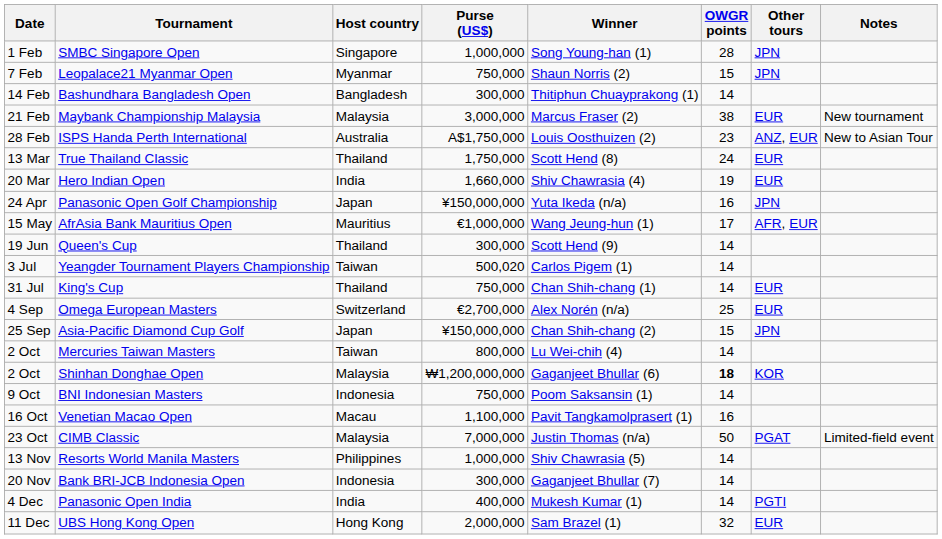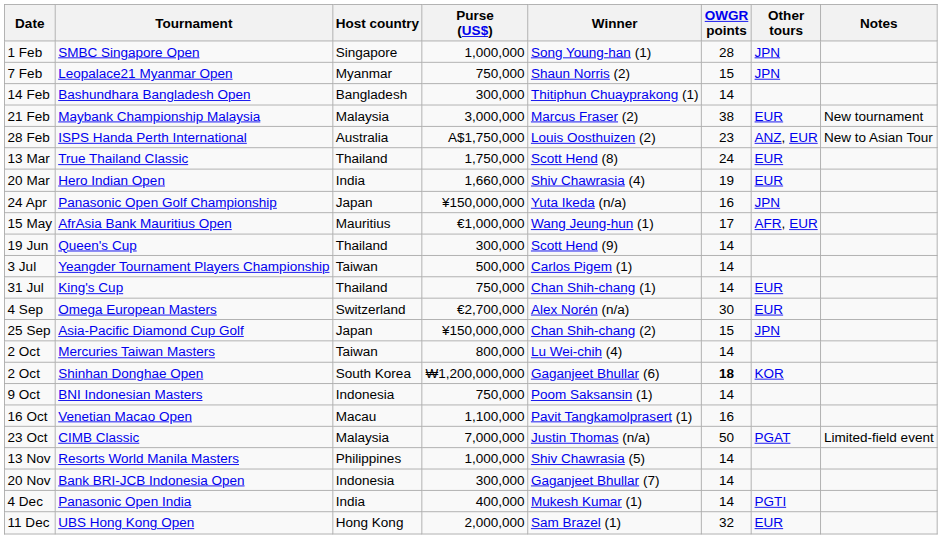 <table class="wikitable" style="font-size:95%">
 <tr>
 <th>Date</th>
 <th>Tournament</th>
 <th>Host country</th>
 <th>Purse<br>(<a href='#'>US$</a>)</th>
 <th>Winner</th>
 <th><a href='#'>OWGR</a><br>points</th>
 <th>Other<br>tours</th>
 <th>Notes</th>
 </tr>
 <tr>
 <td>1 Feb</td>
 <td><a href='#'>SMBC Singapore Open</a></td>
 <td>Singapore</td>
 <td align=right>1,000,000</td>
 <td> <a href='#'>Song Young-han</a> (1)</td>
 <td align=center>28</td>
 <td><a href='#'>JPN</a></td>
 <td></td>
 </tr>
 <tr>
 <td>7 Feb</td>
 <td><a href='#'>Leopalace21 Myanmar Open</a></td>
 <td>Myanmar</td>
 <td align=right>750,000</td>
 <td> <a href='#'>Shaun Norris</a> (2)</td>
 <td align=center>15</td>
 <td><a href='#'>JPN</a></td>
 <td></td>
 </tr>
 <tr>
 <td>14 Feb</td>
 <td><a href='#'>Bashundhara Bangladesh Open</a></td>
 <td>Bangladesh</td>
 <td align=right>300,000</td>
 <td> <a href='#'>Thitiphun Chuayprakong</a> (1)</td>
 <td align=center>14</td>
 <td></td>
 <td></td>
 </tr>
 <tr>
 <td>21 Feb</td>
 <td><a href='#'>Maybank Championship Malaysia</a></td>
 <td>Malaysia</td>
 <td align=right>3,000,000</td>
 <td> <a href='#'>Marcus Fraser</a> (2)</td>
 <td align=center>38</td>
 <td><a href='#'>EUR</a></td>
 <td>New tournament</td>
 </tr>
 <tr>
 <td>28 Feb</td>
 <td><a href='#'>ISPS Handa Perth International</a></td>
 <td>Australia</td>
 <td align=right>A$1,750,000</td>
 <td> <a href='#'>Louis Oosthuizen</a> (2)</td>
 <td align=center>23</td>
 <td><a href='#'>ANZ</a>, <a href='#'>EUR</a></td>
 <td>New to Asian Tour</td>
 </tr>
 <tr>
 <td>13 Mar</td>
 <td><a href='#'>True Thailand Classic</a></td>
 <td>Thailand</td>
 <td align=right>1,750,000</td>
 <td> <a href='#'>Scott Hend</a> (8)</td>
 <td align=center>24</td>
 <td><a href='#'>EUR</a></td>
 <td></td>
 </tr>
 <tr>
 <td>20 Mar</td>
 <td><a href='#'>Hero Indian Open</a></td>
 <td>India</td>
 <td align=right>1,660,000</td>
 <td> <a href='#'>Shiv Chawrasia</a> (4)</td>
 <td align=center>19</td>
 <td><a href='#'>EUR</a></td>
 <td></td>
 </tr>
 <tr>
 <td>24 Apr</td>
 <td><a href='#'>Panasonic Open Golf Championship</a></td>
 <td>Japan</td>
 <td align=right>¥150,000,000</td>
 <td> <a href='#'>Yuta Ikeda</a> (n/a)</td>
 <td align=center>16</td>
 <td><a href='#'>JPN</a></td>
 <td></td>
 </tr>
 <tr>
 <td>15 May</td>
 <td><a href='#'>AfrAsia Bank Mauritius Open</a></td>
 <td>Mauritius</td>
 <td align=right>€1,000,000</td>
 <td> <a href='#'>Wang Jeung-hun</a> (1)</td>
 <td align=center>17</td>
 <td><a href='#'>AFR</a>, <a href='#'>EUR</a></td>
 <td></td>
 </tr>
 <tr>
 <td>19 Jun</td>
 <td><a href='#'>Queen's Cup</a></td>
 <td>Thailand</td>
 <td align=right>300,000</td>
 <td> <a href='#'>Scott Hend</a> (9)</td>
 <td align=center>14</td>
 <td></td>
 <td></td>
 </tr>
 <tr>
 <td>3 Jul</td>
 <td><a href='#'>Yeangder Tournament Players Championship</a></td>
 <td>Taiwan</td>
-<td align=right>500,020</td>
+<td align=right>500,000</td>
 <td> <a href='#'>Carlos Pigem</a> (1)</td>
 <td align=center>14</td>
 <td></td>
 <td></td>
 </tr>
 <tr>
 <td>31 Jul</td>
 <td><a href='#'>King's Cup</a></td>
 <td>Thailand</td>
 <td align=right>750,000</td>
 <td> <a href='#'>Chan Shih-chang</a> (1)</td>
 <td align=center>14</td>
 <td><a href='#'>EUR</a></td>
 <td></td>
 </tr>
 <tr>
 <td>4 Sep</td>
 <td><a href='#'>Omega European Masters</a></td>
 <td>Switzerland</td>
 <td align=right>€2,700,000</td>
 <td> <a href='#'>Alex Norén</a> (n/a)</td>
-<td align=center>25</td>
+<td align=center>30</td>
 <td><a href='#'>EUR</a></td>
 <td></td>
 </tr>
 <tr>
 <td>25 Sep</td>
 <td><a href='#'>Asia-Pacific Diamond Cup Golf</a></td>
 <td>Japan</td>
 <td align=right>¥150,000,000</td>
 <td> <a href='#'>Chan Shih-chang</a> (2)</td>
 <td align=center>15</td>
 <td><a href='#'>JPN</a></td>
 <td></td>
 </tr>
 <tr>
 <td>2 Oct</td>
 <td><a href='#'>Mercuries Taiwan Masters</a></td>
 <td>Taiwan</td>
 <td align=right>800,000</td>
 <td> <a href='#'>Lu Wei-chih</a> (4)</td>
 <td align=center>14</td>
 <td></td>
 <td></td>
 </tr>
 <tr>
 <td>2 Oct</td>
 <td><a href='#'>Shinhan Donghae Open</a></td>
-<td>Malaysia</td>
+<td>South Korea</td>
 <td align=right>₩1,200,000,000</td>
 <td> <a href='#'>Gaganjeet Bhullar</a> (6)</td>
 <td align=center><strong>18</strong></td>
 <td><a href='#'>KOR</a></td>
 <td></td>
 </tr>
 <tr>
 <td>9 Oct</td>
 <td><a href='#'>BNI Indonesian Masters</a></td>
 <td>Indonesia</td>
 <td align=right>750,000</td>
 <td> <a href='#'>Poom Saksansin</a> (1)</td>
 <td align=center>14</td>
 <td></td>
 <td></td>
 </tr>
 <tr>
 <td>16 Oct</td>
 <td><a href='#'>Venetian Macao Open</a></td>
 <td>Macau</td>
 <td align=right>1,100,000</td>
 <td> <a href='#'>Pavit Tangkamolprasert</a> (1)</td>
 <td align=center>16</td>
 <td></td>
 <td></td>
 </tr>
 <tr>
 <td>23 Oct</td>
 <td><a href='#'>CIMB Classic</a></td>
 <td>Malaysia</td>
 <td align=right>7,000,000</td>
 <td> <a href='#'>Justin Thomas</a> (n/a)</td>
 <td align=center>50</td>
 <td><a href='#'>PGAT</a></td>
 <td>Limited-field event</td>
 </tr>
 <tr>
 <td>13 Nov</td>
 <td><a href='#'>Resorts World Manila Masters</a></td>
 <td>Philippines</td>
 <td align=right>1,000,000</td>
 <td> <a href='#'>Shiv Chawrasia</a> (5)</td>
 <td align=center>14</td>
 <td></td>
 <td></td>
 </tr>
 <tr>
 <td>20 Nov</td>
 <td><a href='#'>Bank BRI-JCB Indonesia Open</a></td>
 <td>Indonesia</td>
 <td align=right>300,000</td>
 <td> <a href='#'>Gaganjeet Bhullar</a> (7)</td>
 <td align=center>14</td>
 <td></td>
 <td></td>
 </tr>
 <tr>
 <td>4 Dec</td>
 <td><a href='#'>Panasonic Open India</a></td>
 <td>India</td>
 <td align=right>400,000</td>
 <td> <a href='#'>Mukesh Kumar</a> (1)</td>
 <td align=center>14</td>
 <td><a href='#'>PGTI</a></td>
 <td></td>
 </tr>
 <tr>
 <td>11 Dec</td>
 <td><a href='#'>UBS Hong Kong Open</a></td>
 <td>Hong Kong</td>
 <td align=right>2,000,000</td>
 <td> <a href='#'>Sam Brazel</a> (1)</td>
 <td align=center>32</td>
 <td><a href='#'>EUR</a></td>
 <td></td>
 </tr>
 </table>
